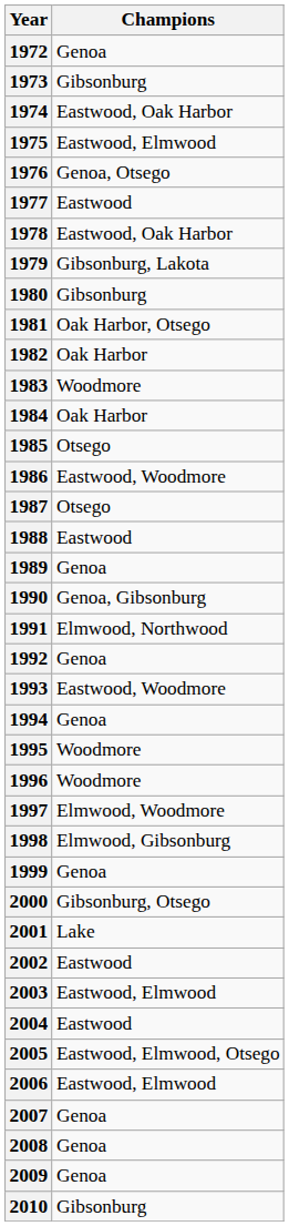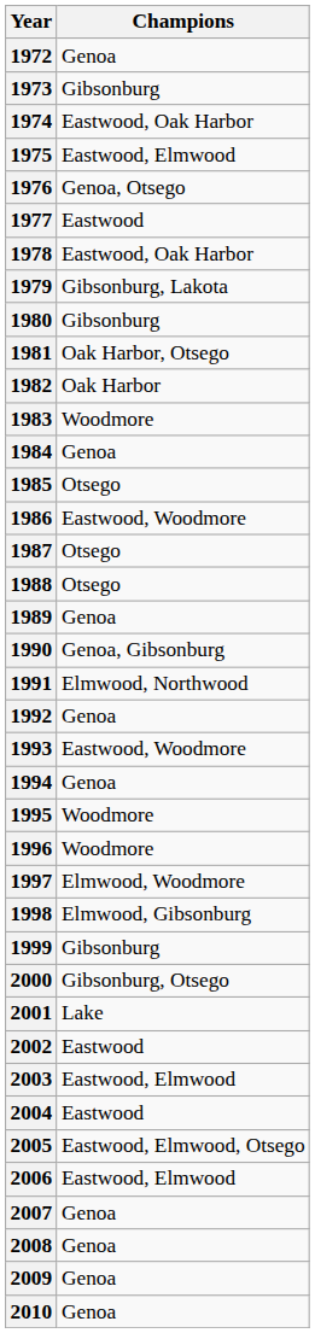 <table class="wikitable">
 <tr>
 <th>Year</th>
 <th>Champions</th>
 </tr>
 <tr align="left">
 <th>1972</th>
 <td>Genoa</td>
 </tr>
 <tr align="left">
 <th>1973</th>
 <td>Gibsonburg</td>
 </tr>
 <tr align="left">
 <th>1974</th>
 <td>Eastwood, Oak Harbor</td>
 </tr>
 <tr align="left">
 <th>1975</th>
 <td>Eastwood, Elmwood</td>
 </tr>
 <tr align="left">
 <th>1976</th>
 <td>Genoa, Otsego</td>
 </tr>
 <tr align="left">
 <th>1977</th>
 <td>Eastwood</td>
 </tr>
 <tr align="left">
 <th>1978</th>
 <td>Eastwood, Oak Harbor</td>
 </tr>
 <tr align="left">
 <th>1979</th>
 <td>Gibsonburg, Lakota</td>
 </tr>
 <tr align="left">
 <th>1980</th>
 <td>Gibsonburg</td>
 </tr>
 <tr align="left">
 <th>1981</th>
 <td>Oak Harbor, Otsego</td>
 </tr>
 <tr align="left">
 <th>1982</th>
 <td>Oak Harbor</td>
 </tr>
 <tr align="left">
 <th>1983</th>
 <td>Woodmore</td>
 </tr>
 <tr align="left">
 <th>1984</th>
-<td>Oak Harbor</td>
+<td>Genoa</td>
 </tr>
 <tr align="left">
 <th>1985</th>
 <td>Otsego</td>
 </tr>
 <tr align="left">
 <th>1986</th>
 <td>Eastwood, Woodmore</td>
 </tr>
 <tr align="left">
 <th>1987</th>
 <td>Otsego</td>
 </tr>
 <tr align="left">
 <th>1988</th>
-<td>Eastwood</td>
+<td>Otsego</td>
 </tr>
 <tr align="left">
 <th>1989</th>
 <td>Genoa</td>
 </tr>
 <tr align="left">
 <th>1990</th>
 <td>Genoa, Gibsonburg</td>
 </tr>
 <tr align="left">
 <th>1991</th>
 <td>Elmwood, Northwood</td>
 </tr>
 <tr align="left">
 <th>1992</th>
 <td>Genoa</td>
 </tr>
 <tr align="left">
 <th>1993</th>
 <td>Eastwood, Woodmore</td>
 </tr>
 <tr align="left">
 <th>1994</th>
 <td>Genoa</td>
 </tr>
 <tr align="left">
 <th>1995</th>
 <td>Woodmore</td>
 </tr>
 <tr align="left">
 <th>1996</th>
 <td>Woodmore</td>
 </tr>
 <tr align="left">
 <th>1997</th>
 <td>Elmwood, Woodmore</td>
 </tr>
 <tr align="left">
 <th>1998</th>
 <td>Elmwood, Gibsonburg</td>
 </tr>
 <tr align="left">
 <th>1999</th>
-<td>Genoa</td>
+<td>Gibsonburg</td>
 </tr>
 <tr align="left">
 <th>2000</th>
 <td>Gibsonburg, Otsego</td>
 </tr>
 <tr align="left">
 <th>2001</th>
 <td>Lake</td>
 </tr>
 <tr align="left">
 <th>2002</th>
 <td>Eastwood</td>
 </tr>
 <tr align="left">
 <th>2003</th>
 <td>Eastwood, Elmwood</td>
 </tr>
 <tr align="left">
 <th>2004</th>
 <td>Eastwood</td>
 </tr>
 <tr align="left">
 <th>2005</th>
 <td>Eastwood, Elmwood, Otsego</td>
 </tr>
 <tr align="left">
 <th>2006</th>
 <td>Eastwood, Elmwood</td>
 </tr>
 <tr align="left">
 <th>2007</th>
 <td>Genoa</td>
 </tr>
 <tr align="left">
 <th>2008</th>
 <td>Genoa</td>
 </tr>
 <tr align="left">
 <th>2009</th>
 <td>Genoa</td>
 </tr>
 <tr align="left">
 <th>2010</th>
-<td>Gibsonburg</td>
+<td>Genoa</td>
 </tr>
 </table>
